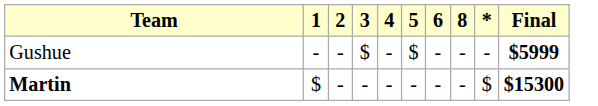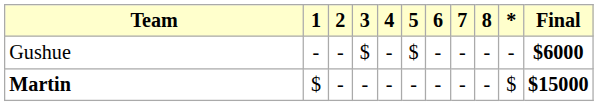 <table class="wikitable">
 <tr align=center bgcolor="#ffffcc">
 <td width=12><strong>Team</strong></td>
 <td width=12><strong>1</strong></td>
 <td width=12><strong>2</strong></td>
 <td width=12><strong>3</strong></td>
 <td width=12><strong>4</strong></td>
 <td width=12><strong>5</strong></td>
 <td width=12><strong>6</strong></td>
+<td width=12><strong>7</strong></td>
 <td width=12><strong>8</strong></td>
 <td width=12><strong>*</strong></td>
 <td><strong>Final</strong></td>
 </tr>
 <tr align=center bgcolor="FFFFFF">
 <td align=left width=230 nowrap>Gushue </td>
 <td>-</td>
 <td>-</td>
 <td>$</td>
 <td>-</td>
 <td>$</td>
 <td>-</td>
 <td>-</td>
 <td>-</td>
-<td><strong>$5999</strong></td>
+<td>-</td>
+<td><strong>$6000</strong></td>
 </tr>
 <tr align=center bgcolor="FFFFFF">
 <td align=left width=230 nowrap><strong>Martin</strong></td>
 <td>$</td>
 <td>-</td>
 <td>-</td>
 <td>-</td>
 <td>-</td>
 <td>-</td>
 <td>-</td>
+<td>-</td>
 <td>$</td>
-<td><strong>$15300</strong></td>
+<td><strong>$15000</strong></td>
 </tr>
 </table>
